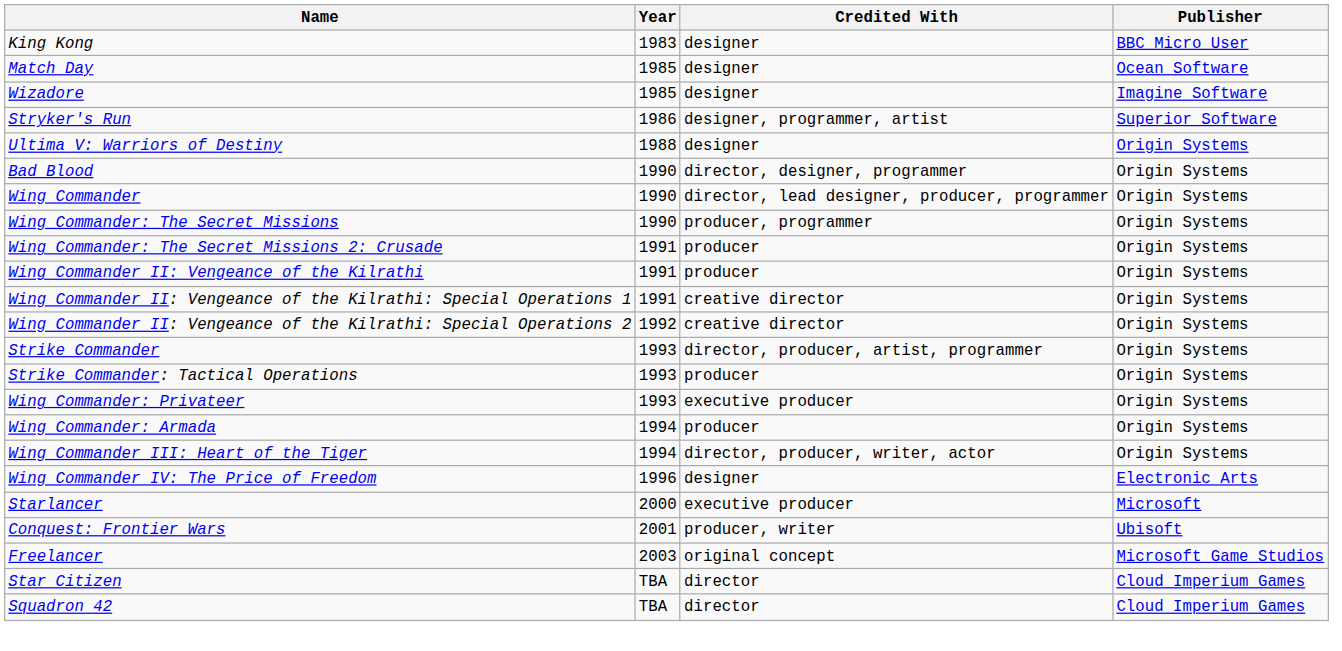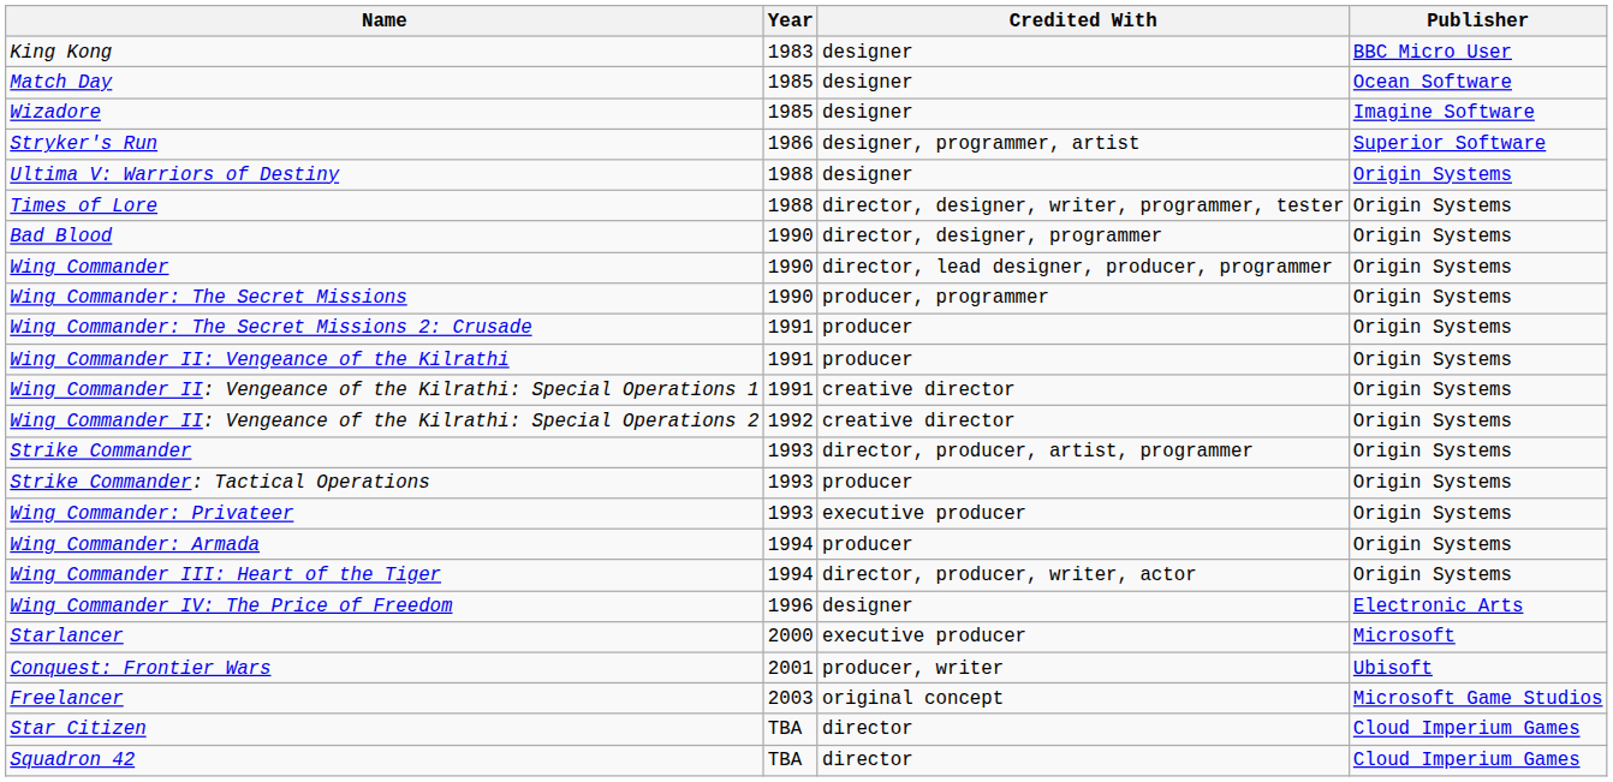 <table class="wikitable sortable" border="1">
 <tr>
 <th scope="col">Name</th>
 <th scope="col">Year</th>
 <th scope="col">Credited With</th>
 <th scope="col">Publisher</th>
 </tr>
 <tr>
 <td><em>King Kong</em></td>
 <td>1983</td>
 <td>designer</td>
 <td><a href='#'>BBC Micro User</a></td>
 </tr>
 <tr>
 <td><em><a href='#'>Match Day</a></em></td>
 <td>1985</td>
 <td>designer</td>
 <td><a href='#'>Ocean Software</a></td>
 </tr>
 <tr>
 <td><em><a href='#'>Wizadore</a></em></td>
 <td>1985</td>
 <td>designer</td>
 <td><a href='#'>Imagine Software</a></td>
 </tr>
 <tr>
 <td><em><a href='#'>Stryker's Run</a></em></td>
 <td>1986</td>
 <td>designer, programmer, artist</td>
 <td><a href='#'>Superior Software</a></td>
 </tr>
 <tr>
 <td><em><a href='#'>Ultima V: Warriors of Destiny</a></em></td>
 <td>1988</td>
 <td>designer</td>
 <td><a href='#'>Origin Systems</a></td>
+</tr>
+<tr>
+<td><em><a href='#'>Times of Lore</a></em></td>
+<td>1988</td>
+<td>director, designer, writer, programmer, tester</td>
+<td>Origin Systems</td>
 </tr>
 <tr>
 <td><em><a href='#'>Bad Blood</a></em></td>
 <td>1990</td>
 <td>director, designer, programmer</td>
 <td>Origin Systems</td>
 </tr>
 <tr>
 <td><em><a href='#'>Wing Commander</a></em></td>
 <td>1990</td>
 <td>director, lead designer, producer, programmer</td>
 <td>Origin Systems</td>
 </tr>
 <tr>
 <td><em><a href='#'>Wing Commander: The Secret Missions</a></em></td>
 <td>1990</td>
 <td>producer, programmer</td>
 <td>Origin Systems</td>
 </tr>
 <tr>
 <td><em><a href='#'>Wing Commander: The Secret Missions 2: Crusade</a></em></td>
 <td>1991</td>
 <td>producer</td>
 <td>Origin Systems</td>
 </tr>
 <tr>
 <td><em><a href='#'>Wing Commander II: Vengeance of the Kilrathi</a></em></td>
 <td>1991</td>
 <td>producer</td>
 <td>Origin Systems</td>
 </tr>
 <tr>
 <td><em><a href='#'>Wing Commander II</a>: Vengeance of the Kilrathi: Special Operations 1</em></td>
 <td>1991</td>
 <td>creative director</td>
 <td>Origin Systems</td>
 </tr>
 <tr>
 <td><em><a href='#'>Wing Commander II</a>: Vengeance of the Kilrathi: Special Operations 2</em></td>
 <td>1992</td>
 <td>creative director</td>
 <td>Origin Systems</td>
 </tr>
 <tr>
 <td><em><a href='#'>Strike Commander</a></em></td>
 <td>1993</td>
 <td>director, producer, artist, programmer</td>
 <td>Origin Systems</td>
 </tr>
 <tr>
 <td><em><a href='#'>Strike Commander</a>: Tactical Operations</em></td>
 <td>1993</td>
 <td>producer</td>
 <td>Origin Systems</td>
 </tr>
 <tr>
 <td><em><a href='#'>Wing Commander: Privateer</a></em></td>
 <td>1993</td>
 <td>executive producer</td>
 <td>Origin Systems</td>
 </tr>
 <tr>
 <td><em><a href='#'>Wing Commander: Armada</a></em></td>
 <td>1994</td>
 <td>producer</td>
 <td>Origin Systems</td>
 </tr>
 <tr>
 <td><em><a href='#'>Wing Commander III: Heart of the Tiger</a></em></td>
 <td>1994</td>
 <td>director, producer, writer, actor</td>
 <td>Origin Systems</td>
 </tr>
 <tr>
 <td><em><a href='#'>Wing Commander IV: The Price of Freedom</a></em></td>
 <td>1996</td>
 <td>designer</td>
 <td><a href='#'>Electronic Arts</a></td>
 </tr>
 <tr>
 <td><em><a href='#'>Starlancer</a></em></td>
 <td>2000</td>
 <td>executive producer</td>
 <td><a href='#'>Microsoft</a></td>
 </tr>
 <tr>
 <td><em><a href='#'>Conquest: Frontier Wars</a></em></td>
 <td>2001</td>
 <td>producer, writer</td>
 <td><a href='#'>Ubisoft</a></td>
 </tr>
 <tr>
 <td><em><a href='#'>Freelancer</a></em></td>
 <td>2003</td>
 <td>original concept</td>
 <td><a href='#'>Microsoft Game Studios</a></td>
 </tr>
 <tr>
 <td><em><a href='#'>Star Citizen</a></em></td>
 <td>TBA</td>
 <td>director</td>
 <td><a href='#'>Cloud Imperium Games</a></td>
 </tr>
 <tr>
 <td><em><a href='#'>Squadron 42</a></em></td>
 <td>TBA</td>
 <td>director</td>
 <td><a href='#'>Cloud Imperium Games</a></td>
 </tr>
 </table>
